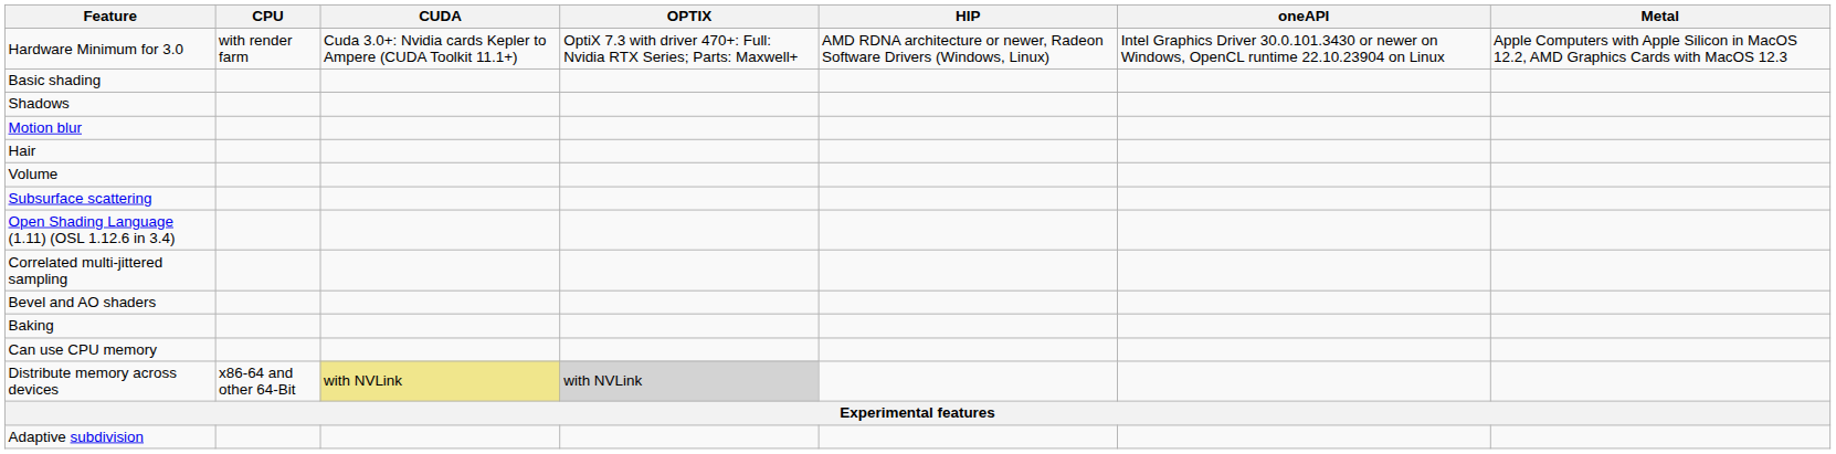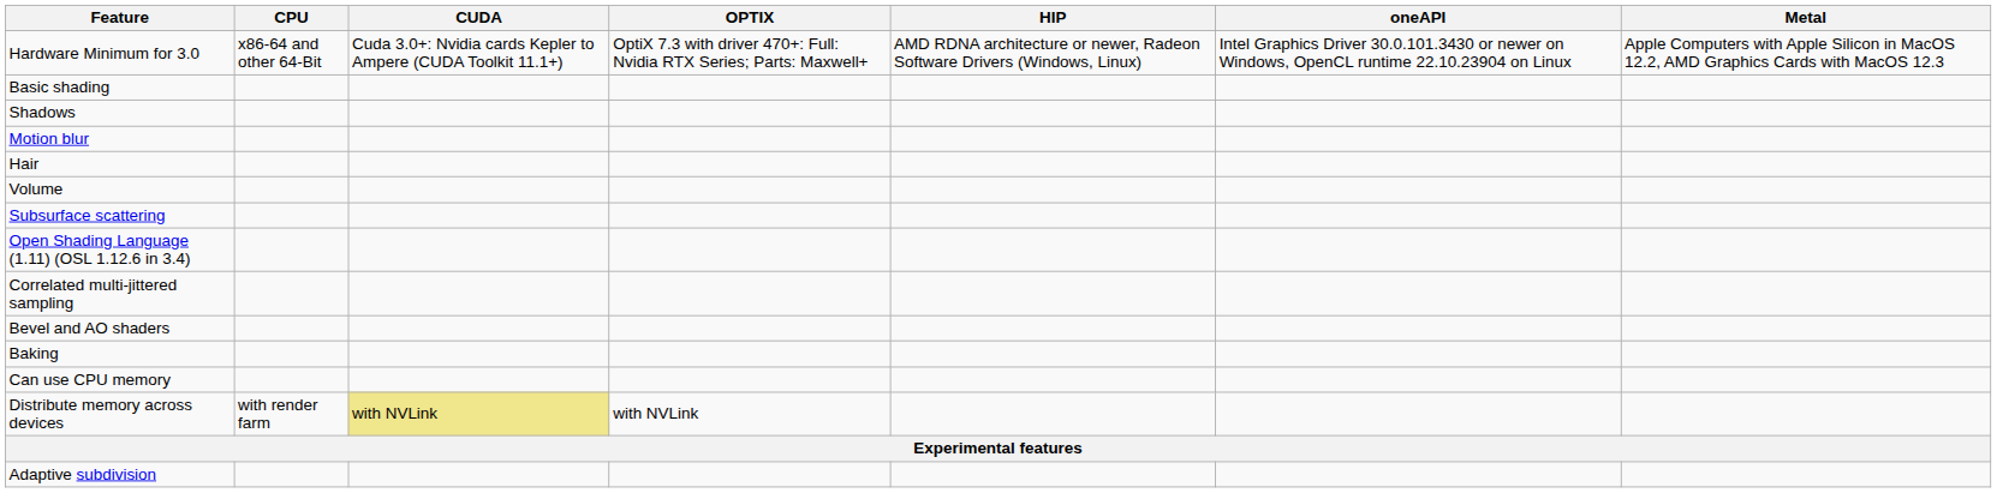 <table class="wikitable">
 <tr>
 <th>Feature</th>
 <th>CPU</th>
 <th>CUDA</th>
 <th>OPTIX</th>
 <th>HIP</th>
 <th>oneAPI</th>
 <th>Metal</th>
 </tr>
 <tr>
 <td>Hardware Minimum for 3.0</td>
-<td> with render farm</td>
+<td>x86-64 and other 64-Bit</td>
 <td>Cuda 3.0+: Nvidia cards Kepler to Ampere (CUDA Toolkit 11.1+)</td>
 <td>OptiX 7.3 with driver 470+: Full: Nvidia RTX Series; Parts: Maxwell+</td>
 <td>AMD RDNA architecture or newer, Radeon Software Drivers (Windows, Linux)</td>
 <td>Intel Graphics Driver 30.0.101.3430 or newer on Windows, OpenCL runtime 22.10.23904 on Linux</td>
 <td>Apple Computers with Apple Silicon in MacOS 12.2, AMD Graphics Cards with MacOS 12.3</td>
 </tr>
 <tr>
 <td>Basic shading</td>
 <td></td>
 <td></td>
 <td></td>
 <td></td>
 <td></td>
 <td></td>
 </tr>
 <tr>
 <td>Shadows</td>
 <td></td>
 <td></td>
 <td></td>
 <td></td>
 <td></td>
 <td></td>
 </tr>
 <tr>
 <td><a href='#'>Motion blur</a></td>
 <td></td>
 <td></td>
 <td></td>
 <td></td>
 <td></td>
 <td></td>
 </tr>
 <tr>
 <td>Hair</td>
 <td></td>
 <td></td>
 <td></td>
 <td></td>
 <td></td>
 <td></td>
 </tr>
 <tr>
 <td>Volume</td>
 <td></td>
 <td></td>
 <td></td>
 <td></td>
 <td></td>
 <td></td>
 </tr>
 <tr>
 <td><a href='#'>Subsurface scattering</a></td>
 <td></td>
 <td></td>
 <td></td>
 <td></td>
 <td></td>
 <td></td>
 </tr>
 <tr>
 <td><a href='#'>Open Shading Language</a> (1.11) (OSL 1.12.6 in 3.4)</td>
 <td></td>
 <td></td>
 <td></td>
 <td></td>
 <td></td>
 <td></td>
 </tr>
 <tr>
 <td>Correlated multi-jittered sampling</td>
 <td></td>
 <td></td>
 <td></td>
 <td></td>
 <td></td>
 <td></td>
 </tr>
 <tr>
 <td>Bevel and AO shaders</td>
 <td></td>
 <td></td>
 <td></td>
 <td></td>
 <td></td>
 <td></td>
 </tr>
 <tr>
 <td>Baking</td>
 <td></td>
 <td></td>
 <td></td>
 <td></td>
 <td></td>
 <td></td>
 </tr>
 <tr>
 <td>Can use CPU memory</td>
 <td></td>
 <td></td>
 <td></td>
 <td></td>
 <td></td>
 <td></td>
 </tr>
 <tr>
 <td>Distribute memory across devices</td>
-<td>x86-64 and other 64-Bit</td>
+<td> with render farm</td>
 <td style="background: khaki;"> with NVLink</td>
-<td style="background: lightgrey;"> with NVLink</td>
+<td> with NVLink</td>
 <td></td>
 <td></td>
 <td></td>
 </tr>
 <tr>
 <th colspan="67">Experimental features</th>
 </tr>
 <tr>
 <td>Adaptive <a href='#'>subdivision</a></td>
 <td></td>
 <td></td>
 <td></td>
 <td></td>
 <td></td>
 <td></td>
 </tr>
 </table>
